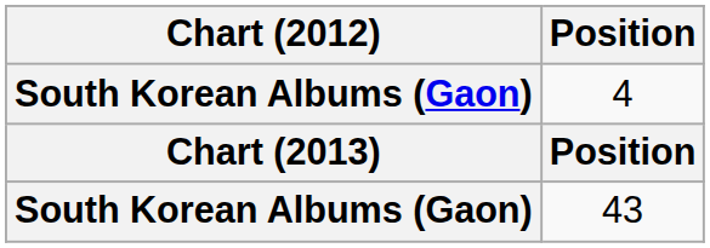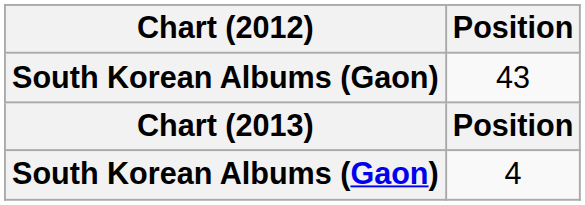 <table class="wikitable plainrowheaders" style="text-align:center">
 <tr>
 <th scope="col">Chart (2012)</th>
 <th scope="col">Position</th>
 </tr>
 <tr>
-<th scope="row">South Korean Albums (<a href='#'>Gaon</a>)</th>
-<td>4</td>
+<th scope="row">South Korean Albums (Gaon)</th>
+<td>43</td>
 </tr>
 <tr>
 <th>Chart (2013)</th>
 <th>Position</th>
 </tr>
 <tr>
-<th scope="row">South Korean Albums (Gaon)</th>
-<td>43</td>
+<th scope="row">South Korean Albums (<a href='#'>Gaon</a>)</th>
+<td>4</td>
 </tr>
 </table>
